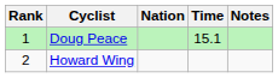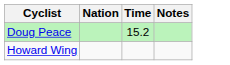 <table class="wikitable sortable" style="text-align:center">
 <tr>
-<th>Rank</th>
 <th>Cyclist</th>
 <th>Nation</th>
 <th>Time</th>
 <th>Notes</th>
 </tr>
 <tr style="background:#bbf3bb;">
-<td>1</td>
 <td align=left><a href='#'>Doug Peace</a></td>
 <td align=left></td>
-<td>15.1</td>
+<td>15.2</td>
 <td></td>
 </tr>
 <tr>
-<td>2</td>
 <td align=left><a href='#'>Howard Wing</a></td>
 <td align=left></td>
 <td></td>
 <td></td>
 </tr>
 </table>
